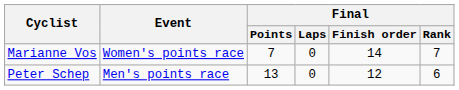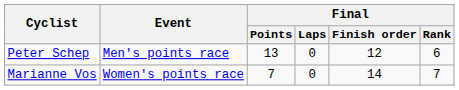 <table class="wikitable" style="font-size:90%">
 <tr>
 <th rowspan=2>Cyclist</th>
 <th rowspan=2>Event</th>
 <th colspan=4>Final</th>
 </tr>
 <tr style="font-size:95%">
 <th>Points</th>
 <th>Laps</th>
 <th>Finish order</th>
 <th>Rank</th>
 </tr>
 <tr align=center>
+<td align=left><a href='#'>Peter Schep</a></td>
+<td align=left><a href='#'>Men's points race</a></td>
+<td>13</td>
+<td>0</td>
+<td>12</td>
+<td>6</td>
+</tr>
+<tr align=center>
 <td align=left><a href='#'>Marianne Vos</a></td>
 <td align=left><a href='#'>Women's points race</a></td>
 <td>7</td>
 <td>0</td>
 <td>14</td>
 <td>7</td>
 </tr>
-<tr align=center>
-<td align=left><a href='#'>Peter Schep</a></td>
-<td align=left><a href='#'>Men's points race</a></td>
-<td>13</td>
-<td>0</td>
-<td>12</td>
-<td>6</td>
-</tr>
 </table>
